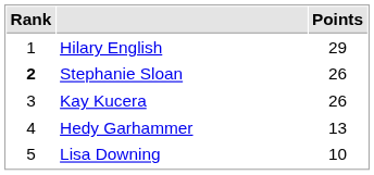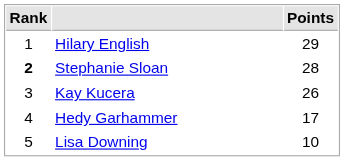 <table cellspacing="1" cellpadding="3" style="border:1px solid #AAAAAA;font-size:86%">
 <tr bgcolor="#E4E4E4">
 <th style="border-bottom:1px solid #AAAAAA" width=10>Rank</th>
 <th style="border-bottom:1px solid #AAAAAA" width=200></th>
 <th style="border-bottom:1px solid #AAAAAA" width=20>Points</th>
 </tr>
 <tr>
 <td align="center">1</td>
 <td> <a href='#'>Hilary English</a></td>
 <td align=center>29</td>
 </tr>
 <tr>
 <td align="center"><strong>2</strong></td>
 <td> <a href='#'>Stephanie Sloan</a></td>
-<td align=center>26</td>
+<td align=center>28</td>
 </tr>
 <tr>
 <td align="center">3</td>
 <td> <a href='#'>Kay Kucera</a></td>
 <td align=center>26</td>
 </tr>
 <tr>
 <td align="center">4</td>
 <td> <a href='#'>Hedy Garhammer</a></td>
-<td align=center>13</td>
+<td align=center>17</td>
 </tr>
 <tr>
 <td align="center">5</td>
 <td> <a href='#'>Lisa Downing</a></td>
 <td align=center>10</td>
 </tr>
 </table>
